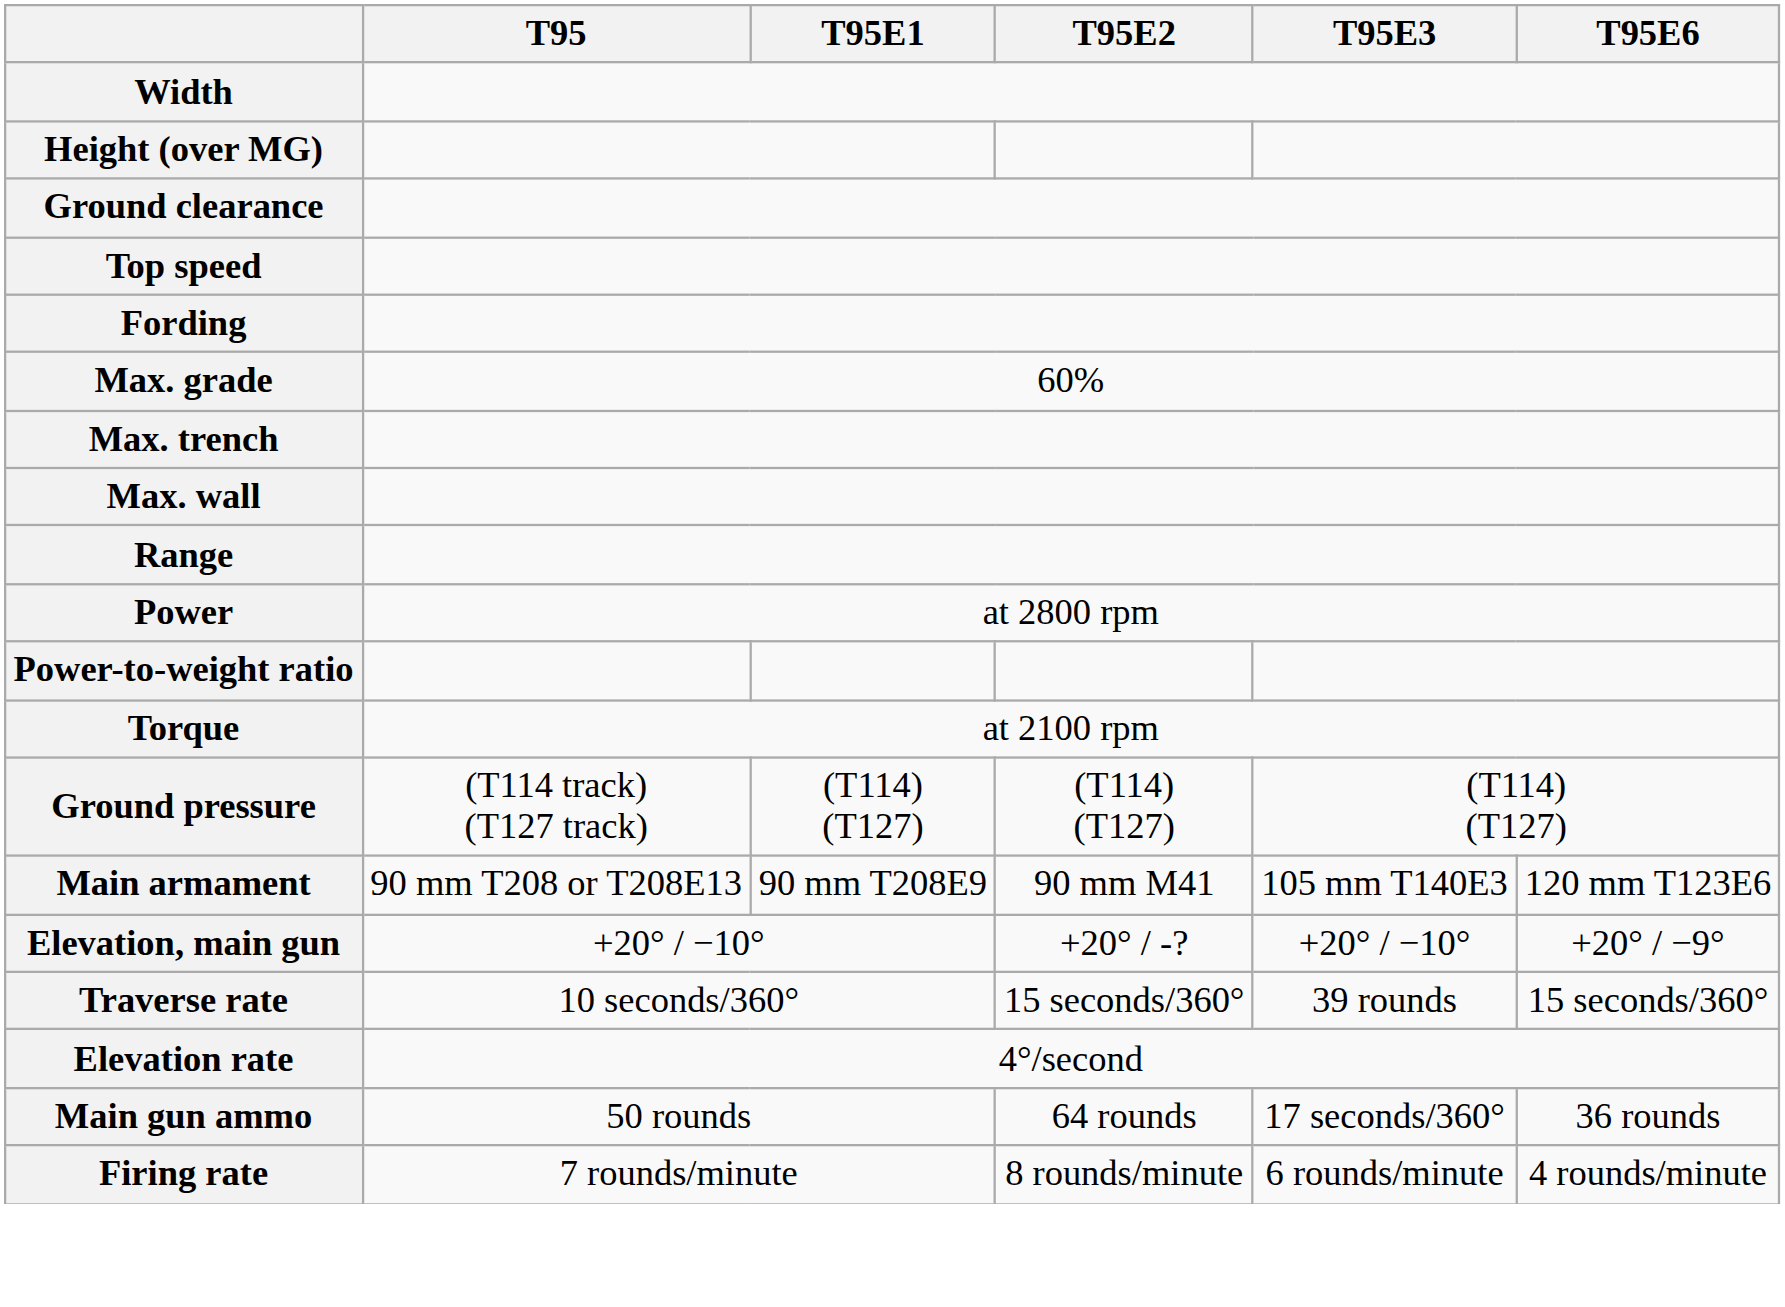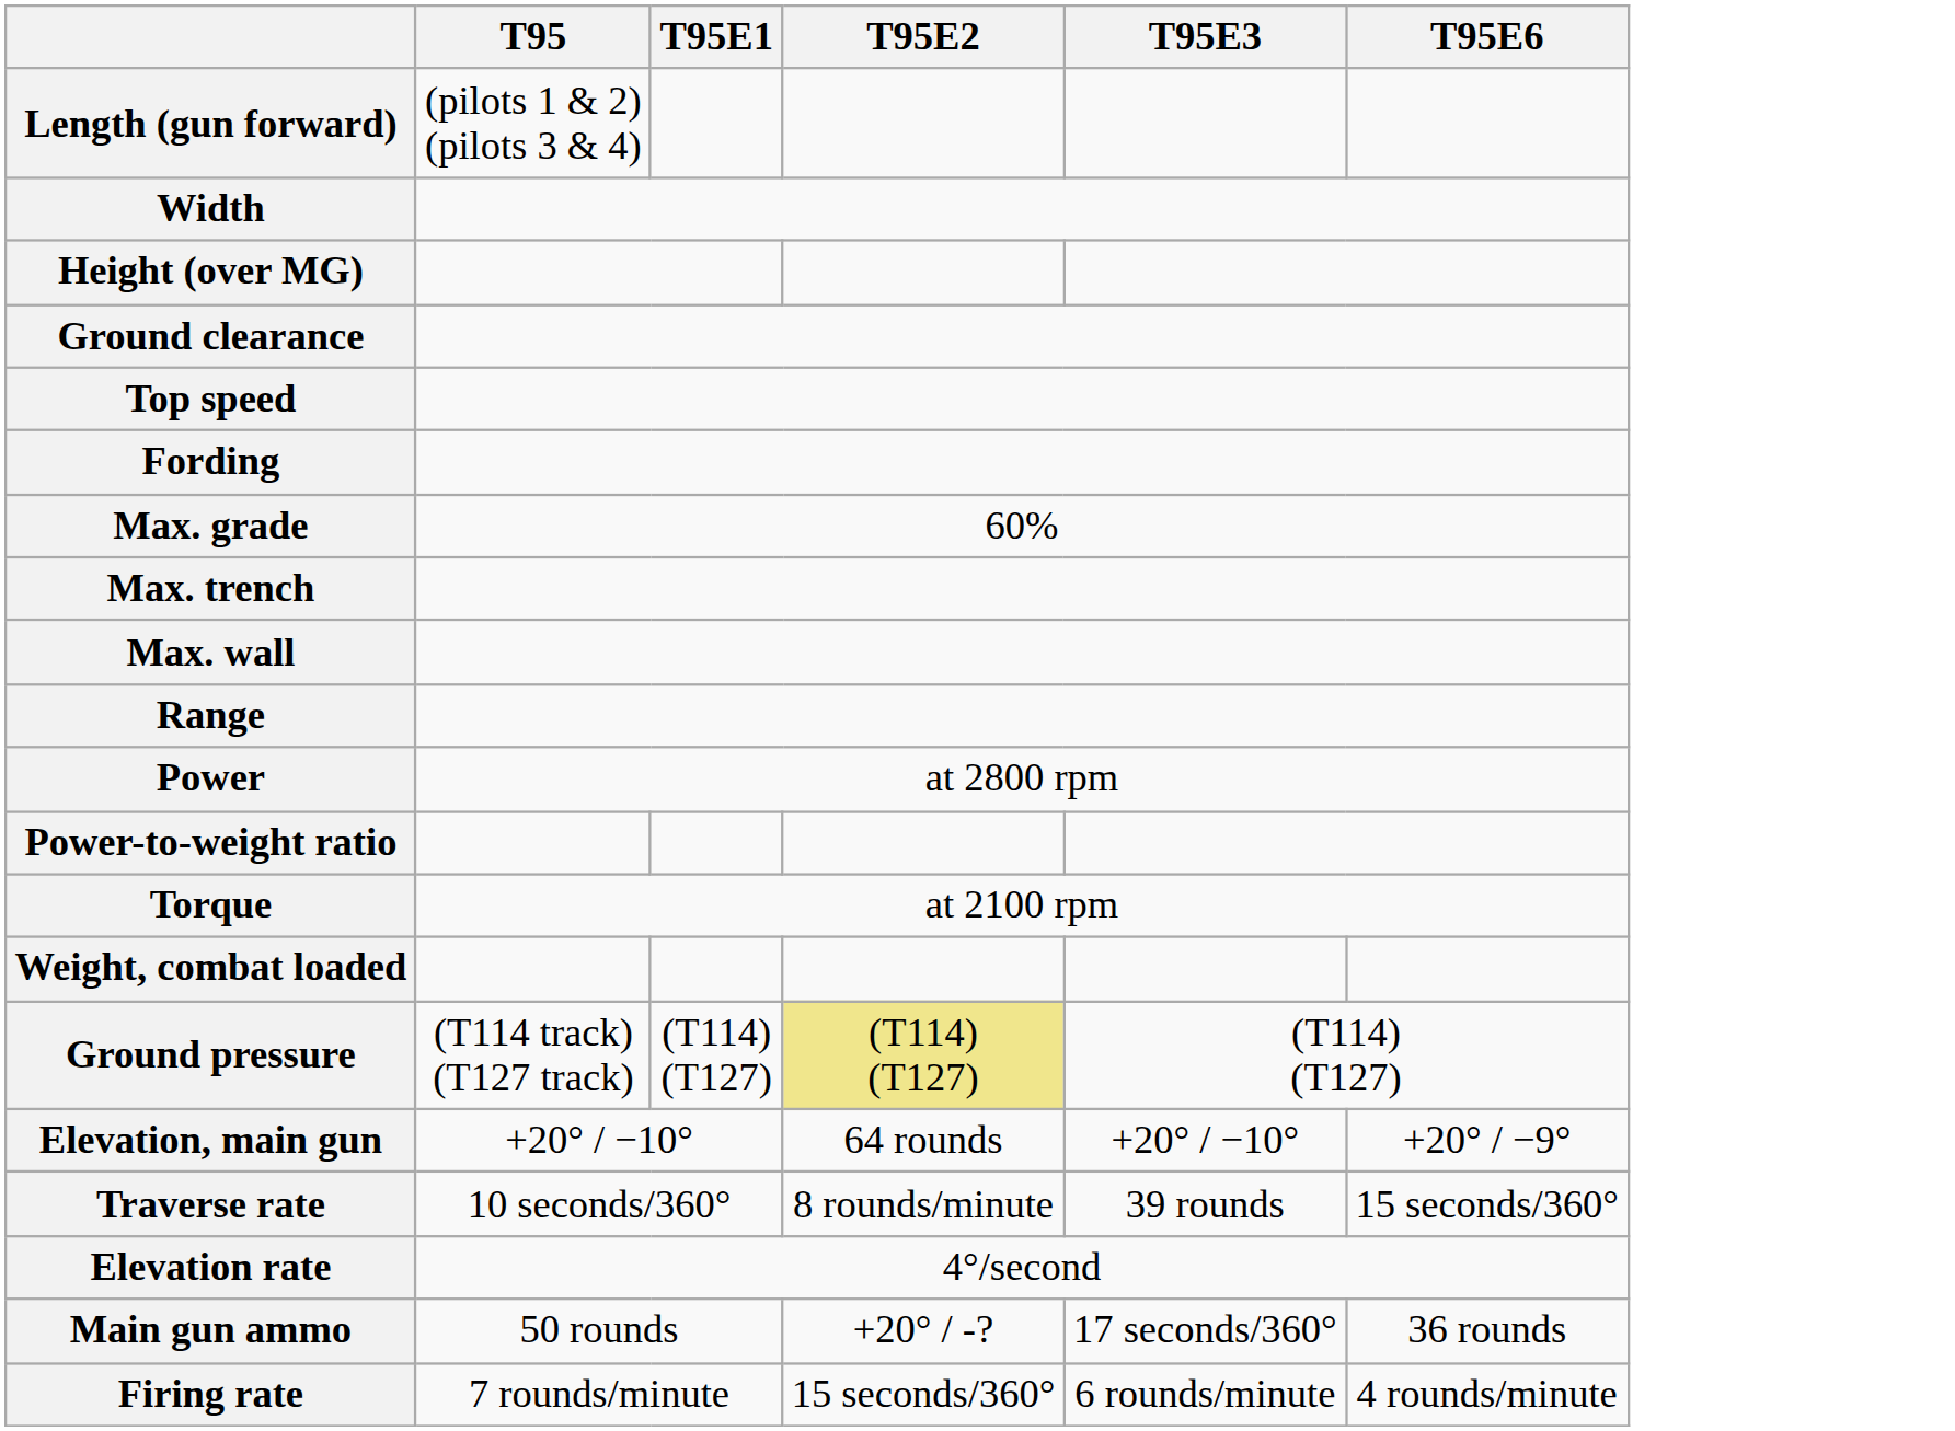 <table class="wikitable" style="text-align:center;">
 <tr>
 <th></th>
 <th>T95</th>
 <th>T95E1</th>
 <th>T95E2</th>
 <th>T95E3</th>
 <th>T95E6</th>
+</tr>
+<tr>
+<th>Length (gun forward)</th>
+<td> (pilots 1 & 2)<br> (pilots 3 & 4)</td>
+<td></td>
+<td></td>
+<td></td>
+<td></td>
 </tr>
 <tr>
 <th>Width</th>
 <td colspan="5"></td>
 </tr>
 <tr>
 <th>Height (over MG)</th>
 <td colspan="2"></td>
 <td></td>
 <td colspan="2"></td>
 </tr>
 <tr>
 <th>Ground clearance</th>
 <td colspan="5"></td>
 </tr>
 <tr>
 <th>Top speed</th>
 <td colspan="5"></td>
 </tr>
 <tr>
 <th>Fording</th>
 <td colspan="5"></td>
 </tr>
 <tr>
 <th>Max. grade</th>
 <td colspan="5">60%</td>
 </tr>
 <tr>
 <th>Max. trench</th>
 <td colspan="5"></td>
 </tr>
 <tr>
 <th>Max. wall</th>
 <td colspan="5"></td>
 </tr>
 <tr>
 <th>Range</th>
 <td colspan="5"></td>
 </tr>
 <tr>
 <th>Power</th>
 <td colspan="5"> at 2800 rpm</td>
 </tr>
 <tr>
 <th>Power-to-weight ratio</th>
 <td></td>
 <td></td>
 <td></td>
 <td colspan="2"></td>
 </tr>
 <tr>
 <th>Torque</th>
 <td colspan="5"> at 2100 rpm</td>
 </tr>
 <tr>
+<th>Weight, combat loaded</th>
+<td></td>
+<td></td>
+<td></td>
+<td></td>
+<td></td>
+</tr>
+<tr>
 <th>Ground pressure</th>
 <td> (T114 track)<br> (T127 track)</td>
 <td> (T114)<br> (T127)</td>
-<td> (T114)<br> (T127)</td>
+<td style="background: khaki;"> (T114)<br> (T127)</td>
 <td colspan="2"> (T114)<br> (T127)</td>
-</tr>
-<tr>
-<th>Main armament</th>
-<td>90 mm T208 or T208E13</td>
-<td>90 mm T208E9</td>
-<td>90 mm M41</td>
-<td>105 mm T140E3</td>
-<td>120 mm T123E6</td>
 </tr>
 <tr>
 <th>Elevation, main gun</th>
 <td colspan="2">+20° / −10°</td>
-<td>+20° / -?</td>
+<td>64 rounds</td>
 <td>+20° / −10°</td>
 <td>+20° / −9°</td>
 </tr>
 <tr>
 <th>Traverse rate</th>
 <td colspan="2">10 seconds/360°</td>
-<td>15 seconds/360°</td>
+<td>8 rounds/minute</td>
 <td>39 rounds</td>
 <td>15 seconds/360°</td>
 </tr>
 <tr>
 <th>Elevation rate</th>
 <td colspan="5">4°/second</td>
 </tr>
 <tr>
 <th>Main gun ammo</th>
 <td colspan="2">50 rounds</td>
-<td>64 rounds</td>
+<td>+20° / -?</td>
 <td>17 seconds/360°</td>
 <td>36 rounds</td>
 </tr>
 <tr>
 <th>Firing rate</th>
 <td colspan="2">7 rounds/minute</td>
-<td>8 rounds/minute</td>
+<td>15 seconds/360°</td>
 <td>6 rounds/minute</td>
 <td>4 rounds/minute</td>
 </tr>
 </table>
